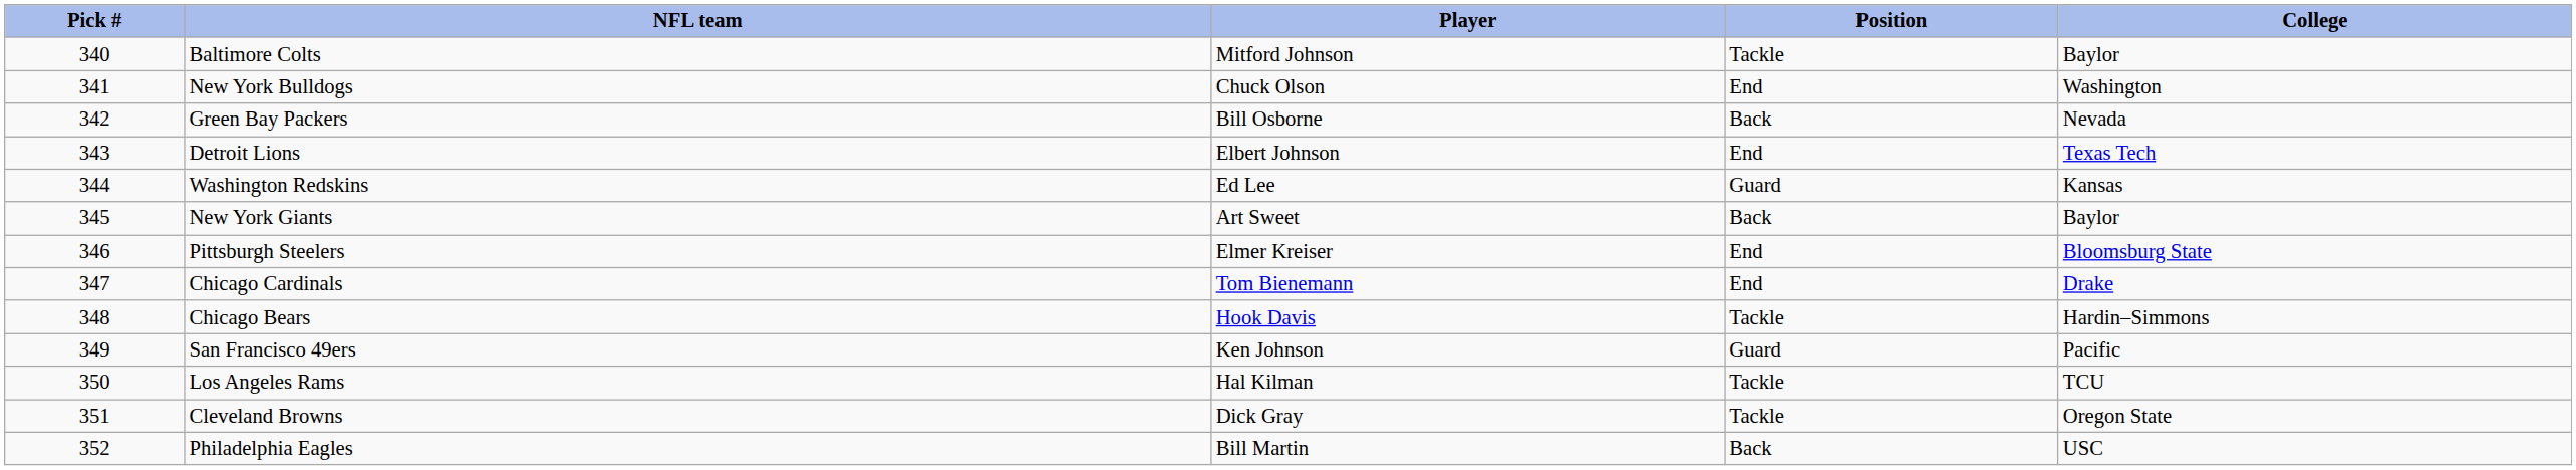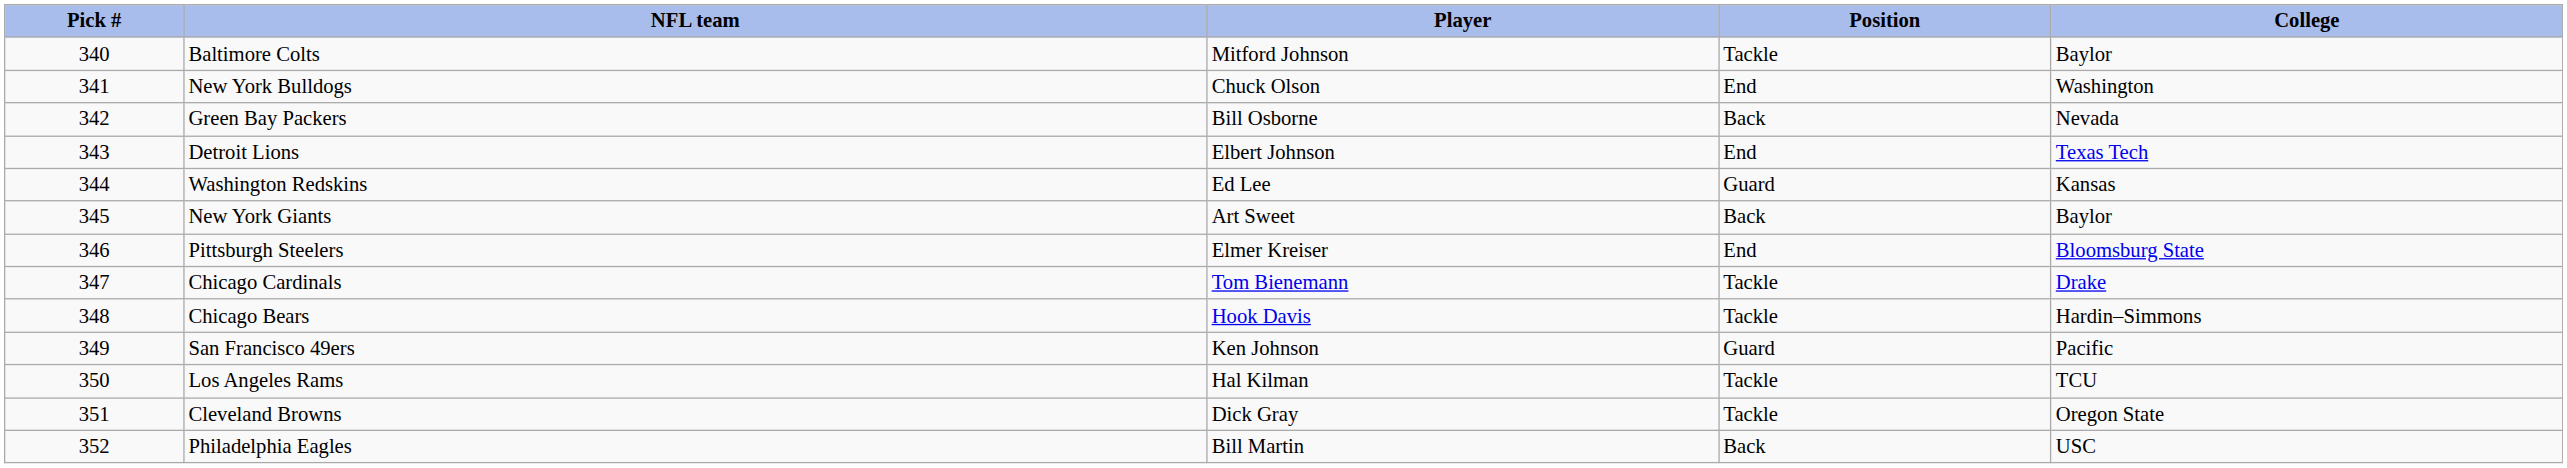 <table class="wikitable sortable sortable" style="width: 100%">
 <tr>
 <th style="background:#A8BDEC;" width=7%>Pick #</th>
 <th width=40% style="background:#A8BDEC;">NFL team</th>
 <th width=20% style="background:#A8BDEC;">Player</th>
 <th width=13% style="background:#A8BDEC;">Position</th>
 <th style="background:#A8BDEC;">College</th>
 </tr>
 <tr>
 <td align=center>340</td>
 <td>Baltimore Colts</td>
 <td>Mitford Johnson</td>
 <td>Tackle</td>
 <td>Baylor</td>
 </tr>
 <tr>
 <td align=center>341</td>
 <td>New York Bulldogs</td>
 <td>Chuck Olson</td>
 <td>End</td>
 <td>Washington</td>
 </tr>
 <tr>
 <td align=center>342</td>
 <td>Green Bay Packers</td>
 <td>Bill Osborne</td>
 <td>Back</td>
 <td>Nevada</td>
 </tr>
 <tr>
 <td align=center>343</td>
 <td>Detroit Lions</td>
 <td>Elbert Johnson</td>
 <td>End</td>
 <td><a href='#'>Texas Tech</a></td>
 </tr>
 <tr>
 <td align=center>344</td>
 <td>Washington Redskins</td>
 <td>Ed Lee</td>
 <td>Guard</td>
 <td>Kansas</td>
 </tr>
 <tr>
 <td align=center>345</td>
 <td>New York Giants</td>
 <td>Art Sweet</td>
 <td>Back</td>
 <td>Baylor</td>
 </tr>
 <tr>
 <td align=center>346</td>
 <td>Pittsburgh Steelers</td>
 <td>Elmer Kreiser</td>
 <td>End</td>
 <td><a href='#'>Bloomsburg State</a></td>
 </tr>
 <tr>
 <td align=center>347</td>
 <td>Chicago Cardinals</td>
 <td><a href='#'>Tom Bienemann</a></td>
-<td>End</td>
+<td>Tackle</td>
 <td><a href='#'>Drake</a></td>
 </tr>
 <tr>
 <td align=center>348</td>
 <td>Chicago Bears</td>
 <td><a href='#'>Hook Davis</a></td>
 <td>Tackle</td>
 <td>Hardin–Simmons</td>
 </tr>
 <tr>
 <td align=center>349</td>
 <td>San Francisco 49ers</td>
 <td>Ken Johnson</td>
 <td>Guard</td>
 <td>Pacific</td>
 </tr>
 <tr>
 <td align=center>350</td>
 <td>Los Angeles Rams</td>
 <td>Hal Kilman</td>
 <td>Tackle</td>
 <td>TCU</td>
 </tr>
 <tr>
 <td align=center>351</td>
 <td>Cleveland Browns</td>
 <td>Dick Gray</td>
 <td>Tackle</td>
 <td>Oregon State</td>
 </tr>
 <tr>
 <td align=center>352</td>
 <td>Philadelphia Eagles</td>
 <td>Bill Martin</td>
 <td>Back</td>
 <td>USC</td>
 </tr>
 </table>
